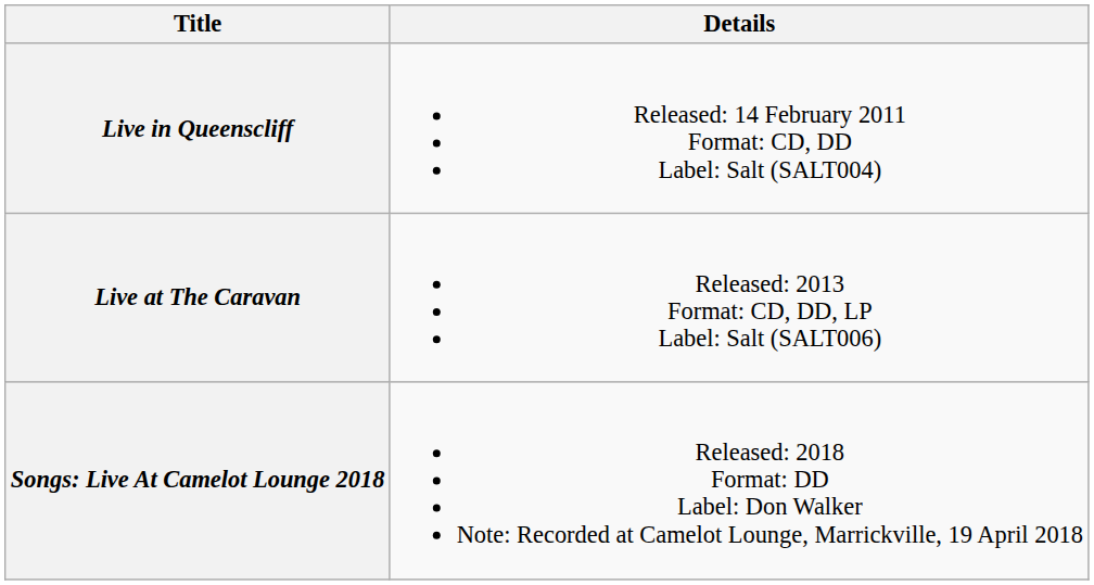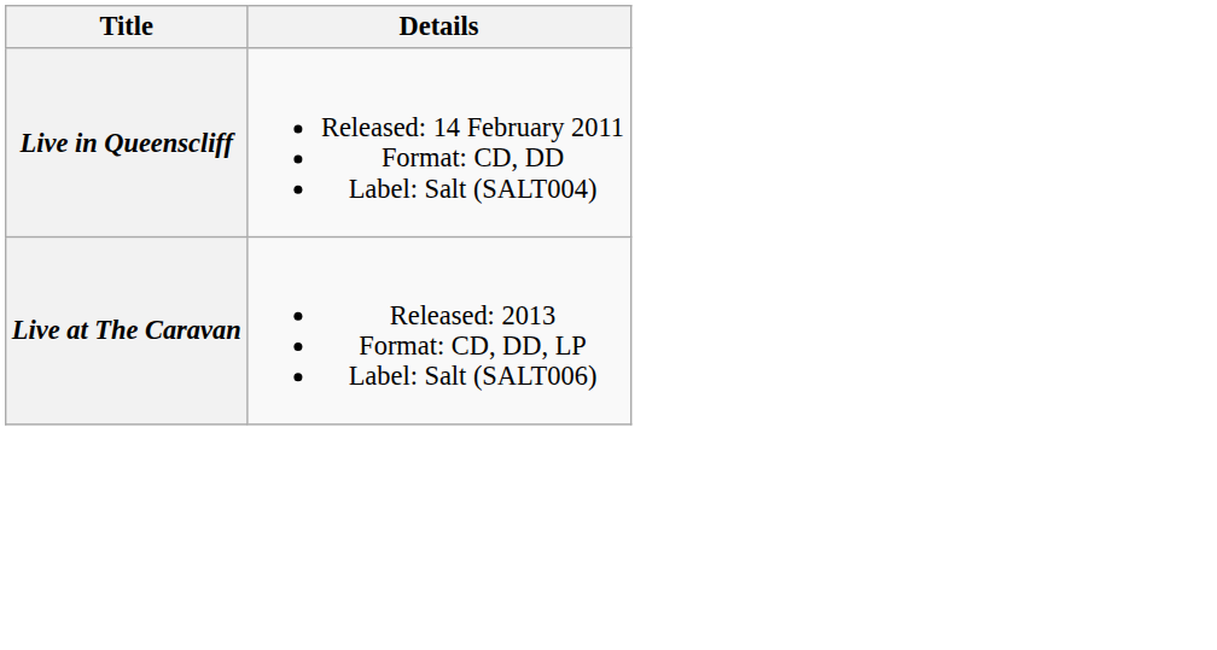 <table class="wikitable plainrowheaders" style="text-align:center;" border="1">
 <tr>
 <th>Title</th>
 <th>Details</th>
 </tr>
 <tr>
 <th scope="row"><em>Live in Queenscliff</em> <br> </th>
 <td><br><ul><li>Released: 14 February 2011</li><li>Format: CD, DD</li><li>Label: Salt (SALT004)</li></ul></td>
 </tr>
 <tr>
 <th scope="row"><em>Live at The Caravan</em> <br> </th>
 <td><br><ul><li>Released: 2013</li><li>Format: CD, DD, LP</li><li>Label: Salt (SALT006)</li></ul></td>
 </tr>
-<tr>
-<th scope="row"><em>Songs: Live At Camelot Lounge 2018</em></th>
-<td><br><ul><li>Released: 2018</li><li>Format: DD</li><li>Label: Don Walker</li><li>Note: Recorded at Camelot Lounge, Marrickville, 19 April 2018</li></ul></td>
-</tr>
 </table>
